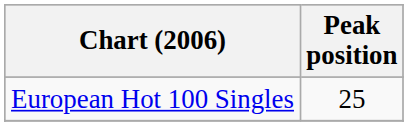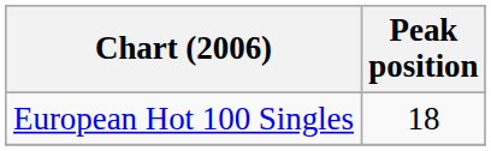 <table class="wikitable">
 <tr>
 <th align="center">Chart (2006)</th>
 <th align="center">Peak<br>position</th>
 </tr>
 <tr>
 <td align="left"><a href='#'>European Hot 100 Singles</a></td>
-<td align="center">25</td>
+<td align="center">18</td>
 </tr>
 <tr>
 </tr>
 <tr>
 </tr>
 <tr>
 </tr>
 </table>
